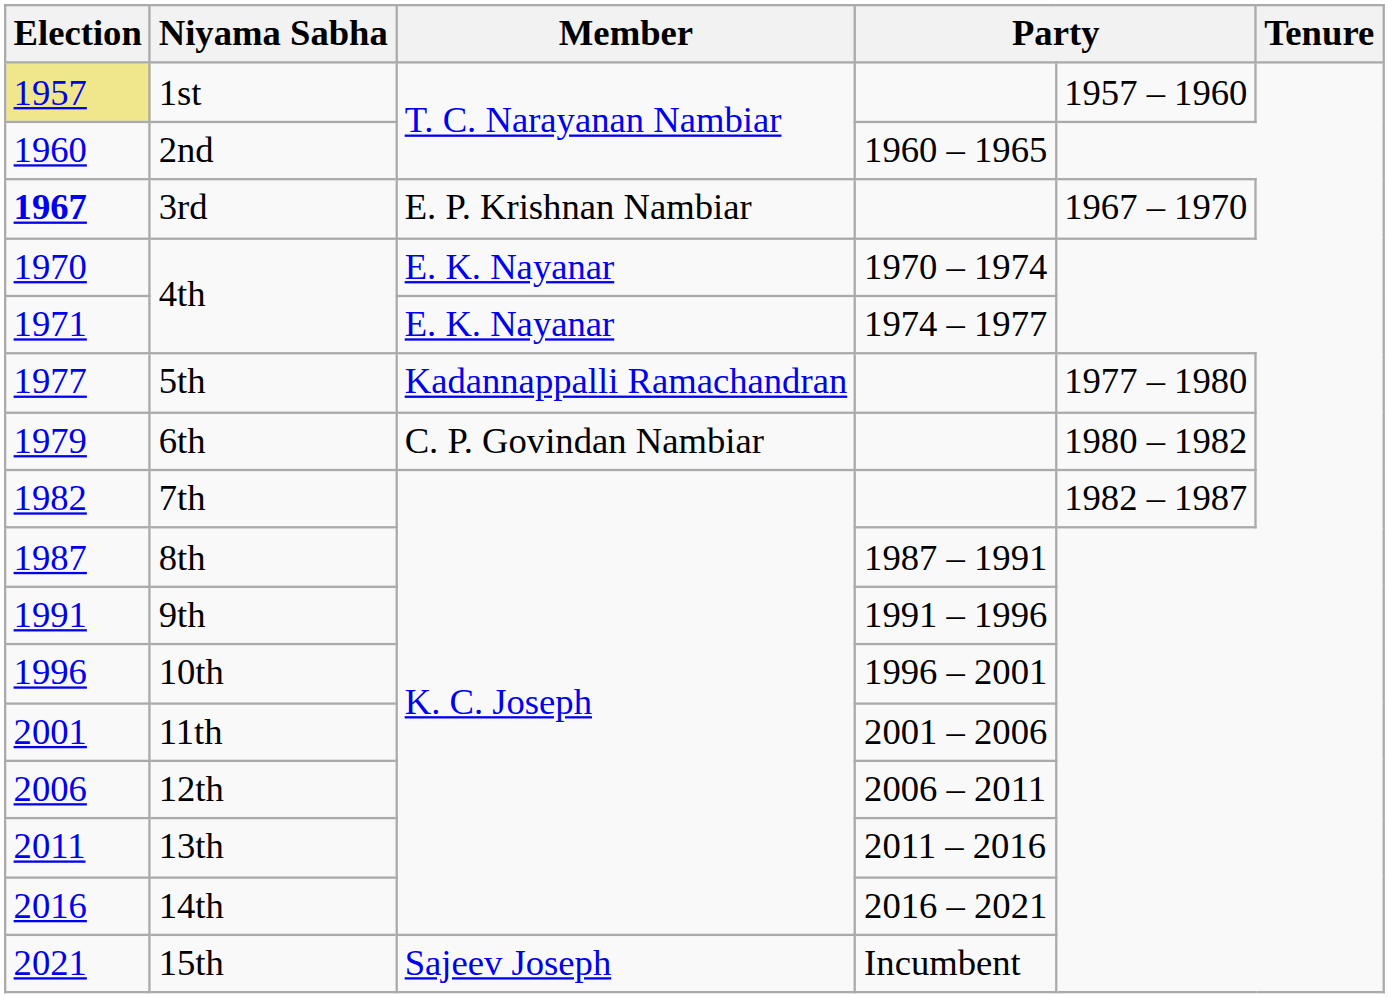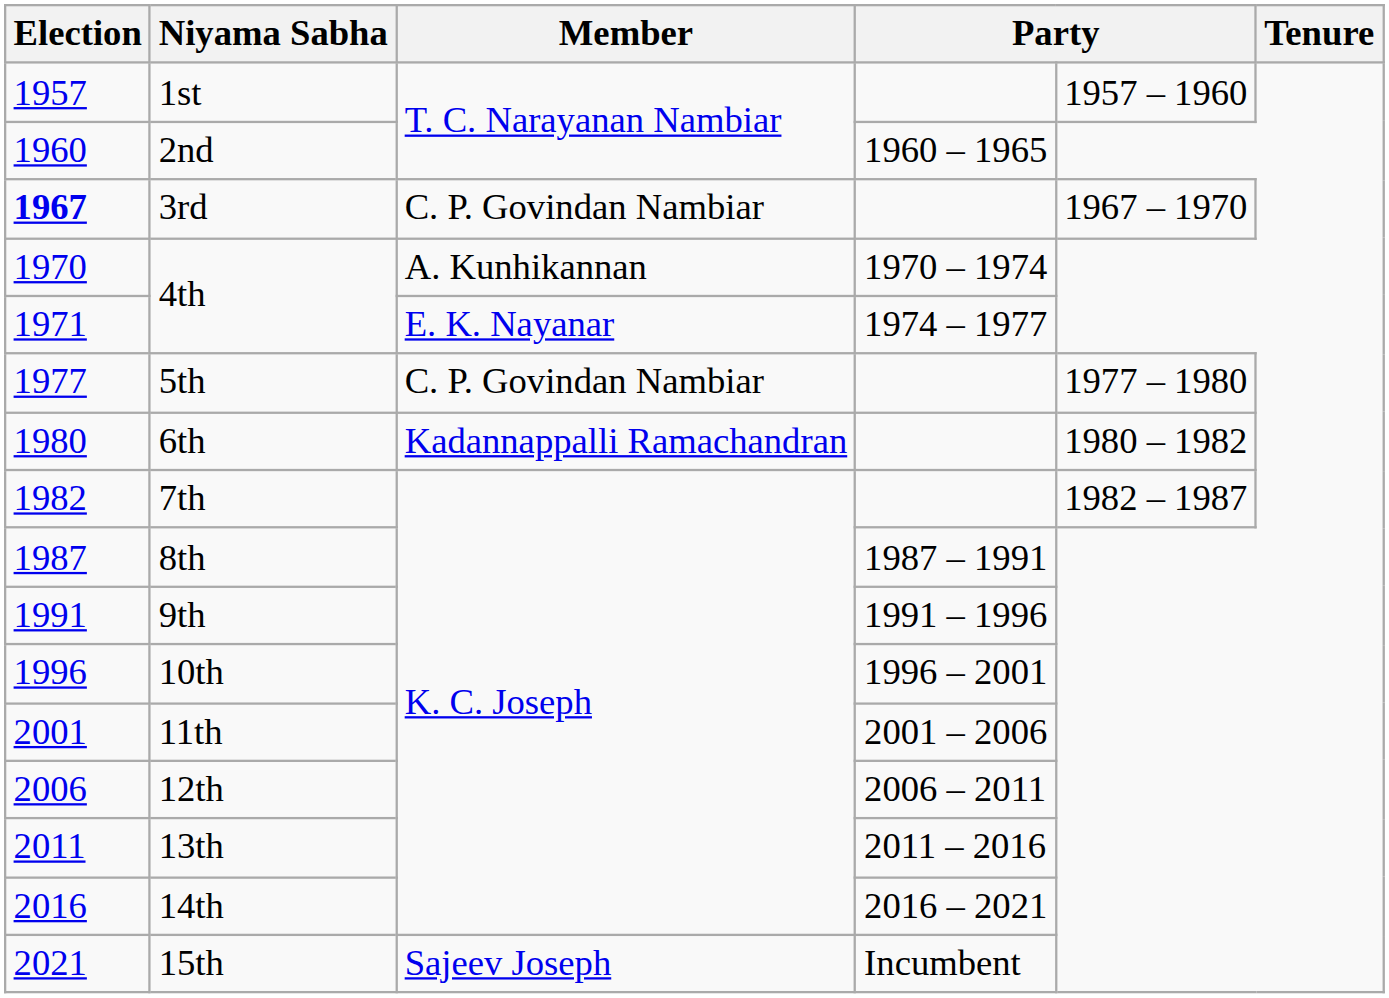 <table class="wikitable sortable">
 <tr>
 <th>Election</th>
 <th>Niyama Sabha</th>
 <th>Member</th>
 <th colspan="2">Party</th>
 <th>Tenure</th>
 </tr>
 <tr>
-<td style="background: khaki;"><a href='#'>1957</a></td>
+<td><a href='#'>1957</a></td>
 <td>1st</td>
 <td rowspan="2"><a href='#'>T. C. Narayanan Nambiar</a></td>
 <td></td>
 <td>1957 – 1960</td>
 </tr>
 <tr>
 <td><a href='#'>1960</a></td>
 <td>2nd</td>
 <td>1960 – 1965</td>
 </tr>
 <tr>
 <td><strong><a href='#'>1967</a></strong></td>
 <td>3rd</td>
-<td>E. P. Krishnan Nambiar</td>
+<td>C. P. Govindan Nambiar</td>
 <td></td>
 <td>1967 – 1970</td>
 </tr>
 <tr>
 <td><a href='#'>1970</a></td>
 <td rowspan="2 ">4th</td>
-<td><a href='#'>E. K. Nayanar</a></td>
+<td>A. Kunhikannan</td>
 <td>1970 – 1974</td>
 </tr>
 <tr>
 <td><a href='#'>1971</a></td>
 <td><a href='#'>E. K. Nayanar</a></td>
 <td>1974 – 1977</td>
 </tr>
 <tr>
 <td><a href='#'>1977</a></td>
 <td>5th</td>
-<td><a href='#'>Kadannappalli Ramachandran</a></td>
+<td>C. P. Govindan Nambiar</td>
 <td></td>
 <td>1977 – 1980</td>
 </tr>
 <tr>
-<td><a href='#'>1979</a></td>
+<td><a href='#'>1980</a></td>
 <td>6th</td>
-<td>C. P. Govindan Nambiar</td>
+<td><a href='#'>Kadannappalli Ramachandran</a></td>
 <td></td>
 <td>1980 – 1982</td>
 </tr>
 <tr>
 <td><a href='#'>1982</a></td>
 <td>7th</td>
 <td rowspan="8"><a href='#'>K. C. Joseph</a></td>
 <td></td>
 <td>1982 – 1987</td>
 </tr>
 <tr>
 <td><a href='#'>1987</a></td>
 <td>8th</td>
 <td>1987 – 1991</td>
 </tr>
 <tr>
 <td><a href='#'>1991</a></td>
 <td>9th</td>
 <td>1991 – 1996</td>
 </tr>
 <tr>
 <td><a href='#'>1996</a></td>
 <td>10th</td>
 <td>1996 – 2001</td>
 </tr>
 <tr>
 <td><a href='#'>2001</a></td>
 <td>11th</td>
 <td>2001 – 2006</td>
 </tr>
 <tr>
 <td><a href='#'>2006</a></td>
 <td>12th</td>
 <td>2006 – 2011</td>
 </tr>
 <tr>
 <td><a href='#'>2011</a></td>
 <td>13th</td>
 <td>2011 – 2016</td>
 </tr>
 <tr>
 <td><a href='#'>2016</a></td>
 <td>14th</td>
 <td>2016 – 2021</td>
 </tr>
 <tr>
 <td><a href='#'>2021</a></td>
 <td>15th</td>
 <td><a href='#'>Sajeev Joseph</a></td>
 <td>Incumbent</td>
 </tr>
 </table>
